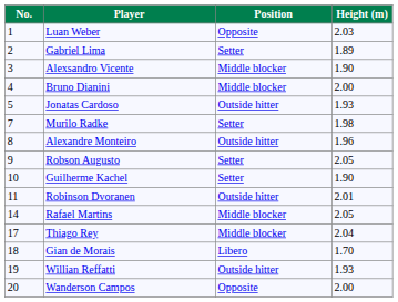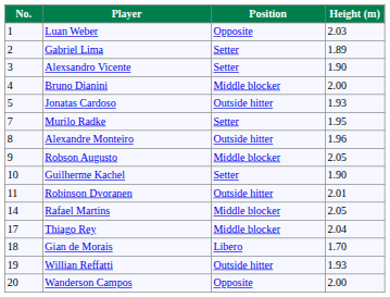 <table bgcolor="#f7f8ff" cellpadding="3" cellspacing="0" border="1" style="font-size: 95%; border: gray solid 1px; border-collapse: collapse;">
 <tr bgcolor="#FFFFFF">
 <th style="color:#FFFFFF; background-color:#007f4e; width:3em"><strong>No.</strong></th>
 <th style="color:#FFFFFF; background-color:#007f4e; width:15em"><strong>Player</strong></th>
 <th style="color:#FFFFFF; background-color:#007f4e; width:10em"><strong>Position</strong></th>
 <th style="color:#FFFFFF; background-color:#007f4e; width:5em"><strong>Height (m)</strong></th>
 </tr>
 <tr>
 <td>1</td>
 <td> <a href='#'>Luan Weber</a></td>
 <td><a href='#'>Opposite</a></td>
 <td>2.03</td>
 </tr>
 <tr>
 <td>2</td>
 <td> <a href='#'>Gabriel Lima</a></td>
 <td><a href='#'>Setter</a></td>
 <td>1.89</td>
 </tr>
 <tr>
 <td>3</td>
 <td> <a href='#'>Alexsandro Vicente</a></td>
-<td><a href='#'>Middle blocker</a></td>
+<td><a href='#'>Setter</a></td>
 <td>1.90</td>
 </tr>
 <tr>
 <td>4</td>
 <td> <a href='#'>Bruno Dianini</a></td>
 <td><a href='#'>Middle blocker</a></td>
 <td>2.00</td>
 </tr>
 <tr>
 <td>5</td>
 <td> <a href='#'>Jonatas Cardoso</a></td>
 <td><a href='#'>Outside hitter</a></td>
 <td>1.93</td>
 </tr>
 <tr>
 <td>7</td>
 <td> <a href='#'>Murilo Radke</a></td>
 <td><a href='#'>Setter</a></td>
-<td>1.98</td>
+<td>1.95</td>
 </tr>
 <tr>
 <td>8</td>
 <td> <a href='#'>Alexandre Monteiro</a></td>
 <td><a href='#'>Outside hitter</a></td>
 <td>1.96</td>
 </tr>
 <tr>
 <td>9</td>
 <td> <a href='#'>Robson Augusto</a></td>
-<td><a href='#'>Setter</a></td>
+<td><a href='#'>Middle blocker</a></td>
 <td>2.05</td>
 </tr>
 <tr>
 <td>10</td>
 <td> <a href='#'>Guilherme Kachel</a></td>
 <td><a href='#'>Setter</a></td>
 <td>1.90</td>
 </tr>
 <tr>
 <td>11</td>
 <td> <a href='#'>Robinson Dvoranen</a></td>
 <td><a href='#'>Outside hitter</a></td>
 <td>2.01</td>
 </tr>
 <tr>
 <td>14</td>
 <td> <a href='#'>Rafael Martins</a></td>
 <td><a href='#'>Middle blocker</a></td>
 <td>2.05</td>
 </tr>
 <tr>
 <td>17</td>
 <td> <a href='#'>Thiago Rey</a></td>
 <td><a href='#'>Middle blocker</a></td>
 <td>2.04</td>
 </tr>
 <tr>
 <td>18</td>
 <td> <a href='#'>Gian de Morais</a></td>
 <td><a href='#'>Libero</a></td>
 <td>1.70</td>
 </tr>
 <tr>
 <td>19</td>
 <td> <a href='#'>Willian Reffatti</a></td>
 <td><a href='#'>Outside hitter</a></td>
 <td>1.93</td>
 </tr>
 <tr>
 <td>20</td>
 <td> <a href='#'>Wanderson Campos</a></td>
 <td><a href='#'>Opposite</a></td>
 <td>2.00</td>
 </tr>
 </table>
